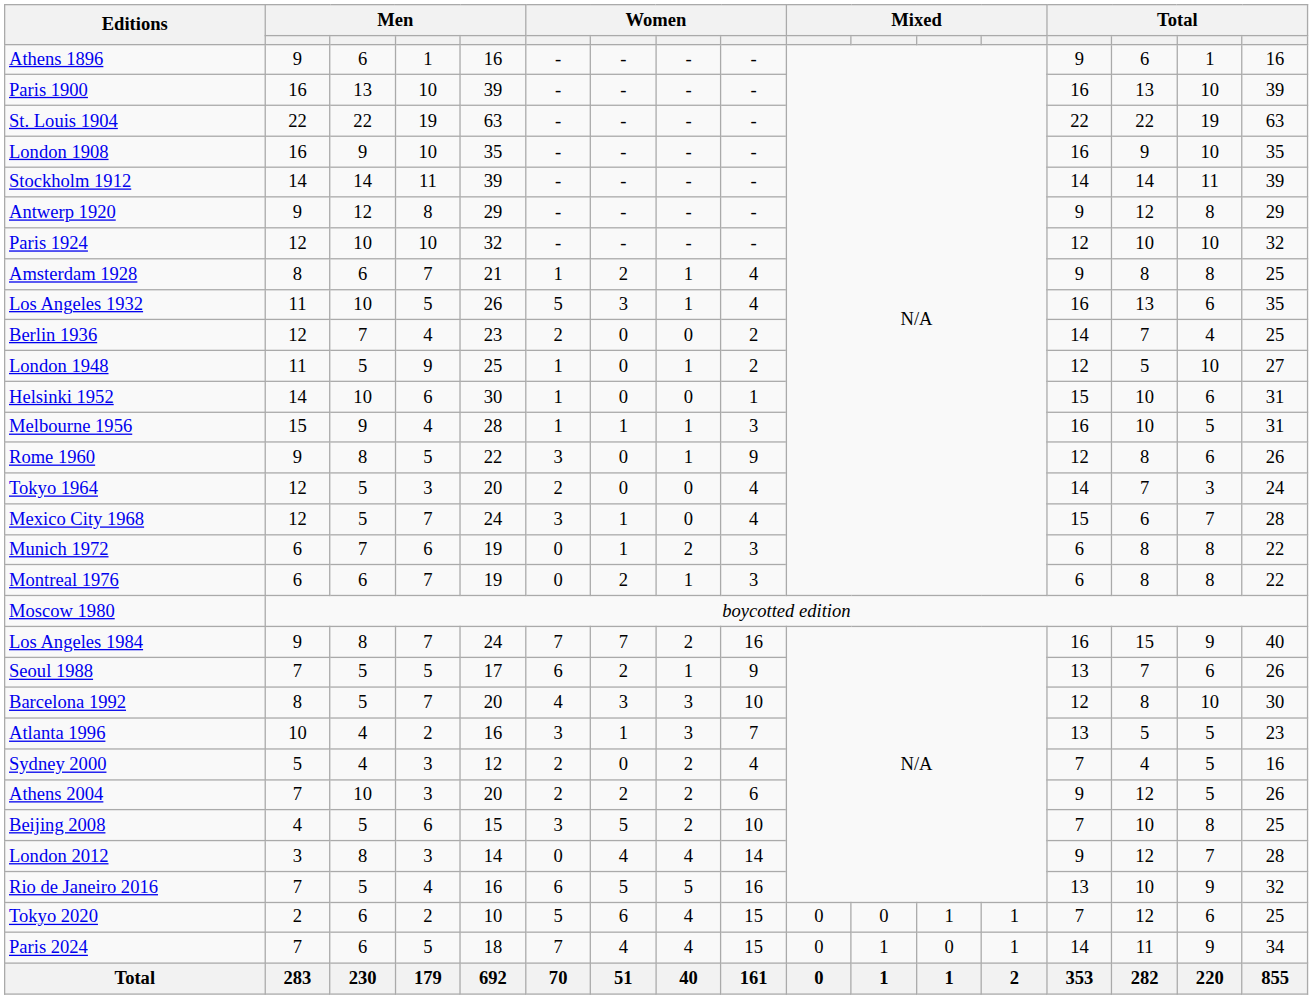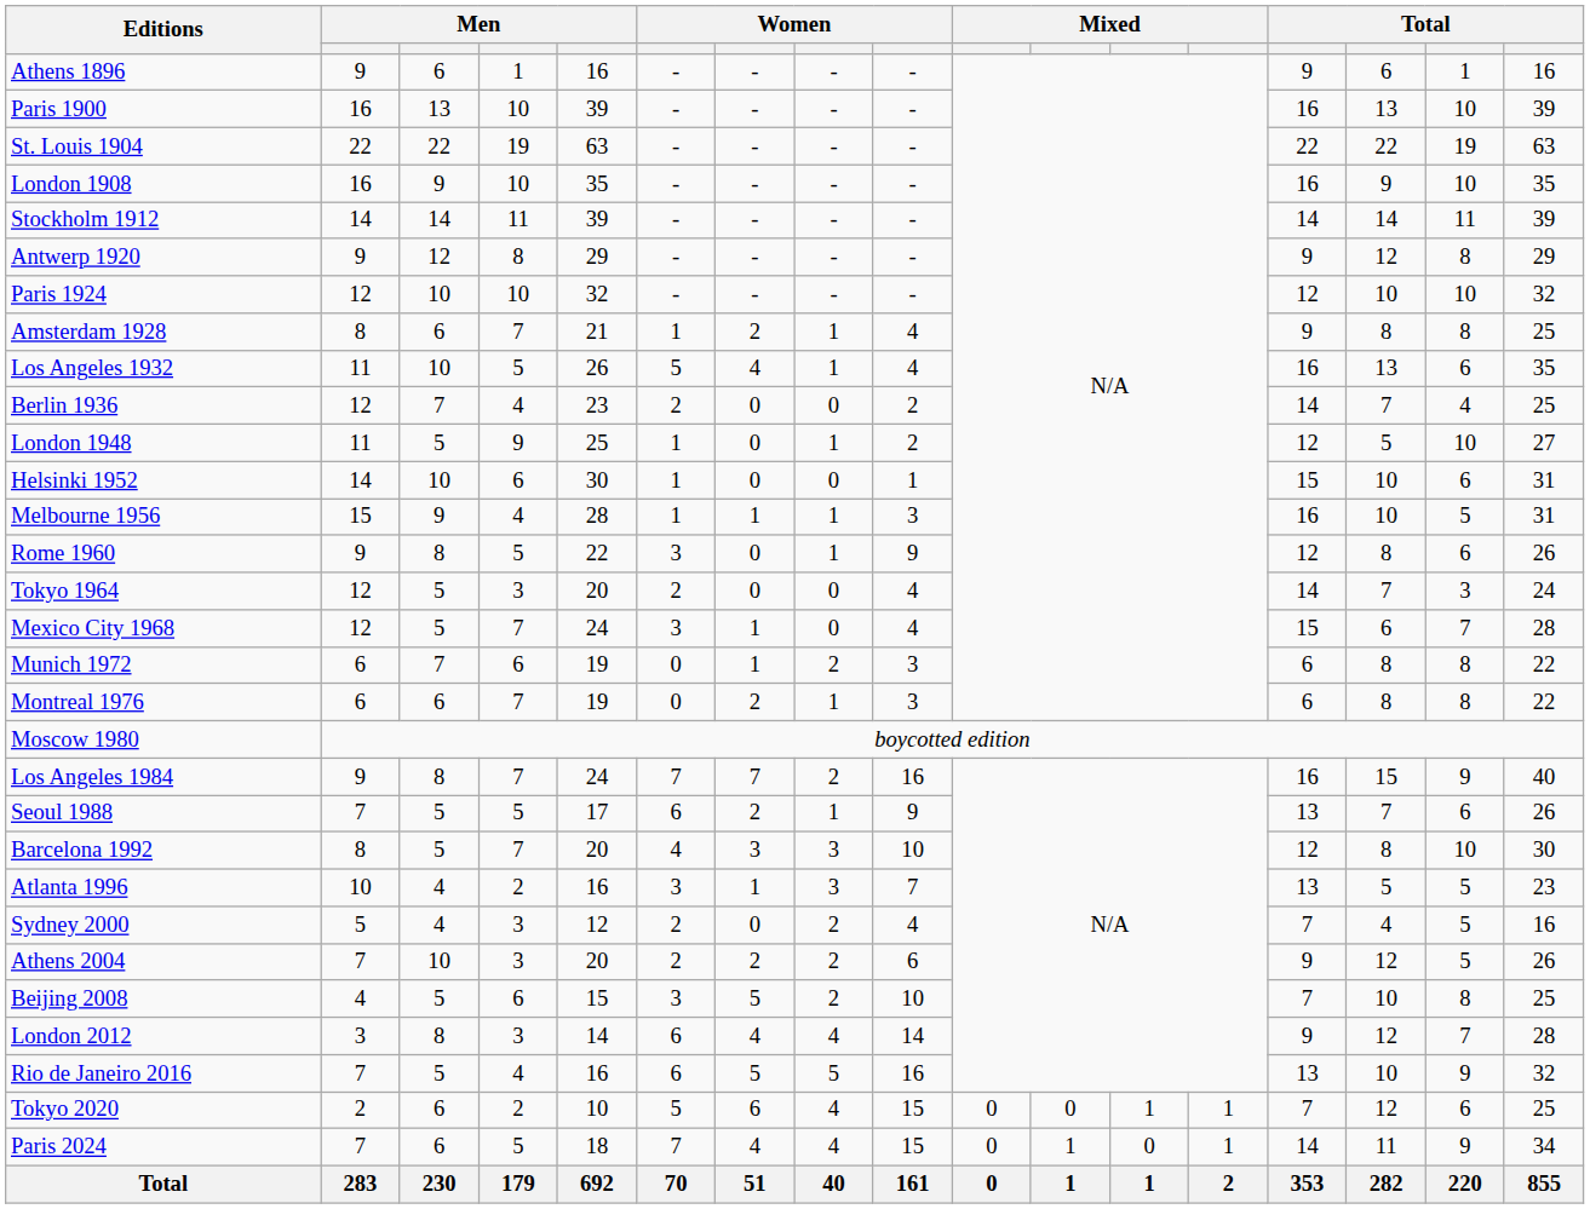 <table class="wikitable" width=80% style="font-size:90%; text-align:center;">
 <tr>
 <th width=140 rowspan=2>Editions</th>
 <th width=120 colspan=4>Men</th>
 <th width=120 colspan=4>Women</th>
 <th width=120 colspan=4>Mixed</th>
 <th width=120 colspan=4>Total</th>
 </tr>
 <tr>
 <th width=30></th>
 <th width=30></th>
 <th width=30></th>
 <th width=30></th>
 <th width=30></th>
 <th width=30></th>
 <th width=30></th>
 <th width=30></th>
 <th width=30></th>
 <th width=30></th>
 <th width=30></th>
 <th width=30></th>
 <th width=30></th>
 <th width=30></th>
 <th width=30></th>
 <th width=30></th>
 </tr>
 <tr>
 <td align=left> <a href='#'>Athens 1896</a></td>
 <td>9</td>
 <td>6</td>
 <td>1</td>
 <td>16</td>
 <td>-</td>
 <td>-</td>
 <td>-</td>
 <td>-</td>
 <td colspan=4 rowspan=18>N/A</td>
 <td>9</td>
 <td>6</td>
 <td>1</td>
 <td>16</td>
 </tr>
 <tr>
 <td align=left> <a href='#'>Paris 1900</a></td>
 <td>16</td>
 <td>13</td>
 <td>10</td>
 <td>39</td>
 <td>-</td>
 <td>-</td>
 <td>-</td>
 <td>-</td>
 <td>16</td>
 <td>13</td>
 <td>10</td>
 <td>39</td>
 </tr>
 <tr>
 <td align=left> <a href='#'>St. Louis 1904</a></td>
 <td>22</td>
 <td>22</td>
 <td>19</td>
 <td>63</td>
 <td>-</td>
 <td>-</td>
 <td>-</td>
 <td>-</td>
 <td>22</td>
 <td>22</td>
 <td>19</td>
 <td>63</td>
 </tr>
 <tr>
 <td align=left> <a href='#'>London 1908</a></td>
 <td>16</td>
 <td>9</td>
 <td>10</td>
 <td>35</td>
 <td>-</td>
 <td>-</td>
 <td>-</td>
 <td>-</td>
 <td>16</td>
 <td>9</td>
 <td>10</td>
 <td>35</td>
 </tr>
 <tr>
 <td align=left> <a href='#'>Stockholm 1912</a></td>
 <td>14</td>
 <td>14</td>
 <td>11</td>
 <td>39</td>
 <td>-</td>
 <td>-</td>
 <td>-</td>
 <td>-</td>
 <td>14</td>
 <td>14</td>
 <td>11</td>
 <td>39</td>
 </tr>
 <tr>
 <td align=left> <a href='#'>Antwerp 1920</a></td>
 <td>9</td>
 <td>12</td>
 <td>8</td>
 <td>29</td>
 <td>-</td>
 <td>-</td>
 <td>-</td>
 <td>-</td>
 <td>9</td>
 <td>12</td>
 <td>8</td>
 <td>29</td>
 </tr>
 <tr>
 <td align=left> <a href='#'>Paris 1924</a></td>
 <td>12</td>
 <td>10</td>
 <td>10</td>
 <td>32</td>
 <td>-</td>
 <td>-</td>
 <td>-</td>
 <td>-</td>
 <td>12</td>
 <td>10</td>
 <td>10</td>
 <td>32</td>
 </tr>
 <tr>
 <td align=left> <a href='#'>Amsterdam 1928</a></td>
 <td>8</td>
 <td>6</td>
 <td>7</td>
 <td>21</td>
 <td>1</td>
 <td>2</td>
 <td>1</td>
 <td>4</td>
 <td>9</td>
 <td>8</td>
 <td>8</td>
 <td>25</td>
 </tr>
 <tr>
 <td align=left> <a href='#'>Los Angeles 1932</a></td>
 <td>11</td>
 <td>10</td>
 <td>5</td>
 <td>26</td>
 <td>5</td>
-<td>3</td>
+<td>4</td>
 <td>1</td>
 <td>4</td>
 <td>16</td>
 <td>13</td>
 <td>6</td>
 <td>35</td>
 </tr>
 <tr>
 <td align=left> <a href='#'>Berlin 1936</a></td>
 <td>12</td>
 <td>7</td>
 <td>4</td>
 <td>23</td>
 <td>2</td>
 <td>0</td>
 <td>0</td>
 <td>2</td>
 <td>14</td>
 <td>7</td>
 <td>4</td>
 <td>25</td>
 </tr>
 <tr>
 <td align=left> <a href='#'>London 1948</a></td>
 <td>11</td>
 <td>5</td>
 <td>9</td>
 <td>25</td>
 <td>1</td>
 <td>0</td>
 <td>1</td>
 <td>2</td>
 <td>12</td>
 <td>5</td>
 <td>10</td>
 <td>27</td>
 </tr>
 <tr>
 <td align=left> <a href='#'>Helsinki 1952</a></td>
 <td>14</td>
 <td>10</td>
 <td>6</td>
 <td>30</td>
 <td>1</td>
 <td>0</td>
 <td>0</td>
 <td>1</td>
 <td>15</td>
 <td>10</td>
 <td>6</td>
 <td>31</td>
 </tr>
 <tr>
 <td align=left> <a href='#'>Melbourne 1956</a></td>
 <td>15</td>
 <td>9</td>
 <td>4</td>
 <td>28</td>
 <td>1</td>
 <td>1</td>
 <td>1</td>
 <td>3</td>
 <td>16</td>
 <td>10</td>
 <td>5</td>
 <td>31</td>
 </tr>
 <tr>
 <td align=left> <a href='#'>Rome 1960</a></td>
 <td>9</td>
 <td>8</td>
 <td>5</td>
 <td>22</td>
 <td>3</td>
 <td>0</td>
 <td>1</td>
 <td>9</td>
 <td>12</td>
 <td>8</td>
 <td>6</td>
 <td>26</td>
 </tr>
 <tr>
 <td align=left> <a href='#'>Tokyo 1964</a></td>
 <td>12</td>
 <td>5</td>
 <td>3</td>
 <td>20</td>
 <td>2</td>
 <td>0</td>
 <td>0</td>
 <td>4</td>
 <td>14</td>
 <td>7</td>
 <td>3</td>
 <td>24</td>
 </tr>
 <tr>
 <td align=left> <a href='#'>Mexico City 1968</a></td>
 <td>12</td>
 <td>5</td>
 <td>7</td>
 <td>24</td>
 <td>3</td>
 <td>1</td>
 <td>0</td>
 <td>4</td>
 <td>15</td>
 <td>6</td>
 <td>7</td>
 <td>28</td>
 </tr>
 <tr>
 <td align=left> <a href='#'>Munich 1972</a></td>
 <td>6</td>
 <td>7</td>
 <td>6</td>
 <td>19</td>
 <td>0</td>
 <td>1</td>
 <td>2</td>
 <td>3</td>
 <td>6</td>
 <td>8</td>
 <td>8</td>
 <td>22</td>
 </tr>
 <tr>
 <td align=left> <a href='#'>Montreal 1976</a></td>
 <td>6</td>
 <td>6</td>
 <td>7</td>
 <td>19</td>
 <td>0</td>
 <td>2</td>
 <td>1</td>
 <td>3</td>
 <td>6</td>
 <td>8</td>
 <td>8</td>
 <td>22</td>
 </tr>
 <tr>
 <td align=left> <a href='#'>Moscow 1980</a></td>
 <td colspan=16><em>boycotted edition</em></td>
 </tr>
 <tr>
 <td align=left> <a href='#'>Los Angeles 1984</a></td>
 <td>9</td>
 <td>8</td>
 <td>7</td>
 <td>24</td>
 <td>7</td>
 <td>7</td>
 <td>2</td>
 <td>16</td>
 <td colspan=4 rowspan=9>N/A</td>
 <td>16</td>
 <td>15</td>
 <td>9</td>
 <td>40</td>
 </tr>
 <tr>
 <td align=left> <a href='#'>Seoul 1988</a></td>
 <td>7</td>
 <td>5</td>
 <td>5</td>
 <td>17</td>
 <td>6</td>
 <td>2</td>
 <td>1</td>
 <td>9</td>
 <td>13</td>
 <td>7</td>
 <td>6</td>
 <td>26</td>
 </tr>
 <tr>
 <td align=left> <a href='#'>Barcelona 1992</a></td>
 <td>8</td>
 <td>5</td>
 <td>7</td>
 <td>20</td>
 <td>4</td>
 <td>3</td>
 <td>3</td>
 <td>10</td>
 <td>12</td>
 <td>8</td>
 <td>10</td>
 <td>30</td>
 </tr>
 <tr>
 <td align=left> <a href='#'>Atlanta 1996</a></td>
 <td>10</td>
 <td>4</td>
 <td>2</td>
 <td>16</td>
 <td>3</td>
 <td>1</td>
 <td>3</td>
 <td>7</td>
 <td>13</td>
 <td>5</td>
 <td>5</td>
 <td>23</td>
 </tr>
 <tr>
 <td align=left> <a href='#'>Sydney 2000</a></td>
 <td>5</td>
 <td>4</td>
 <td>3</td>
 <td>12</td>
 <td>2</td>
 <td>0</td>
 <td>2</td>
 <td>4</td>
 <td>7</td>
 <td>4</td>
 <td>5</td>
 <td>16</td>
 </tr>
 <tr>
 <td align=left> <a href='#'>Athens 2004</a></td>
 <td>7</td>
 <td>10</td>
 <td>3</td>
 <td>20</td>
 <td>2</td>
 <td>2</td>
 <td>2</td>
 <td>6</td>
 <td>9</td>
 <td>12</td>
 <td>5</td>
 <td>26</td>
 </tr>
 <tr>
 <td align=left> <a href='#'>Beijing 2008</a></td>
 <td>4</td>
 <td>5</td>
 <td>6</td>
 <td>15</td>
 <td>3</td>
 <td>5</td>
 <td>2</td>
 <td>10</td>
 <td>7</td>
 <td>10</td>
 <td>8</td>
 <td>25</td>
 </tr>
 <tr>
 <td align=left> <a href='#'>London 2012</a></td>
 <td>3</td>
 <td>8</td>
 <td>3</td>
 <td>14</td>
-<td>0</td>
+<td>6</td>
 <td>4</td>
 <td>4</td>
 <td>14</td>
 <td>9</td>
 <td>12</td>
 <td>7</td>
 <td>28</td>
 </tr>
 <tr>
 <td align=left> <a href='#'>Rio de Janeiro 2016</a></td>
 <td>7</td>
 <td>5</td>
 <td>4</td>
 <td>16</td>
 <td>6</td>
 <td>5</td>
 <td>5</td>
 <td>16</td>
 <td>13</td>
 <td>10</td>
 <td>9</td>
 <td>32</td>
 </tr>
 <tr>
 <td align=left> <a href='#'>Tokyo 2020</a></td>
 <td>2</td>
 <td>6</td>
 <td>2</td>
 <td>10</td>
 <td>5</td>
 <td>6</td>
 <td>4</td>
 <td>15</td>
 <td>0</td>
 <td>0</td>
 <td>1</td>
 <td>1</td>
 <td>7</td>
 <td>12</td>
 <td>6</td>
 <td>25</td>
 </tr>
 <tr>
 <td align=left> <a href='#'>Paris 2024</a></td>
 <td>7</td>
 <td>6</td>
 <td>5</td>
 <td>18</td>
 <td>7</td>
 <td>4</td>
 <td>4</td>
 <td>15</td>
 <td>0</td>
 <td>1</td>
 <td>0</td>
 <td>1</td>
 <td>14</td>
 <td>11</td>
 <td>9</td>
 <td>34</td>
 </tr>
 <tr>
 <th align=right>Total</th>
 <th>283</th>
 <th>230</th>
 <th>179</th>
 <th><strong>692</strong></th>
 <th>70</th>
 <th>51</th>
 <th>40</th>
 <th><strong>161</strong></th>
 <th>0</th>
 <th>1</th>
 <th>1</th>
 <th>2</th>
 <th>353</th>
 <th>282</th>
 <th>220</th>
 <th><strong>855</strong></th>
 </tr>
 </table>
